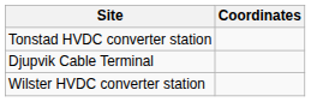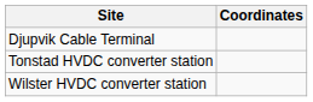 <table class="wikitable sortable">
 <tr>
 <th>Site</th>
 <th>Coordinates</th>
 </tr>
 <tr>
-<td>Tonstad HVDC converter station</td>
+<td>Djupvik Cable Terminal</td>
 <td></td>
 </tr>
 <tr>
-<td>Djupvik Cable Terminal</td>
+<td>Tonstad HVDC converter station</td>
 <td></td>
 </tr>
 <tr>
 <td>Wilster HVDC converter station</td>
 <td></td>
 </tr>
 </table>
